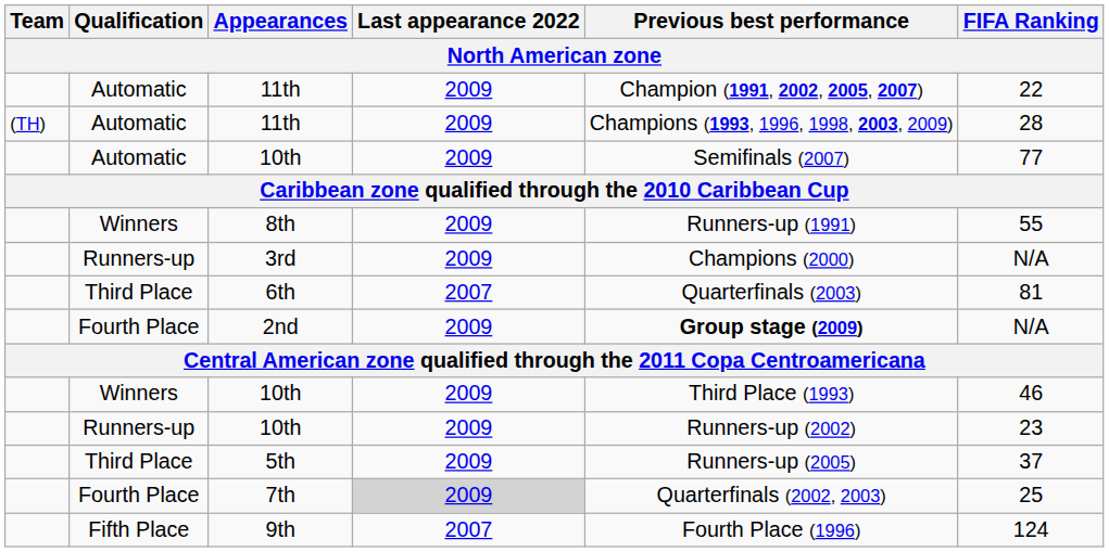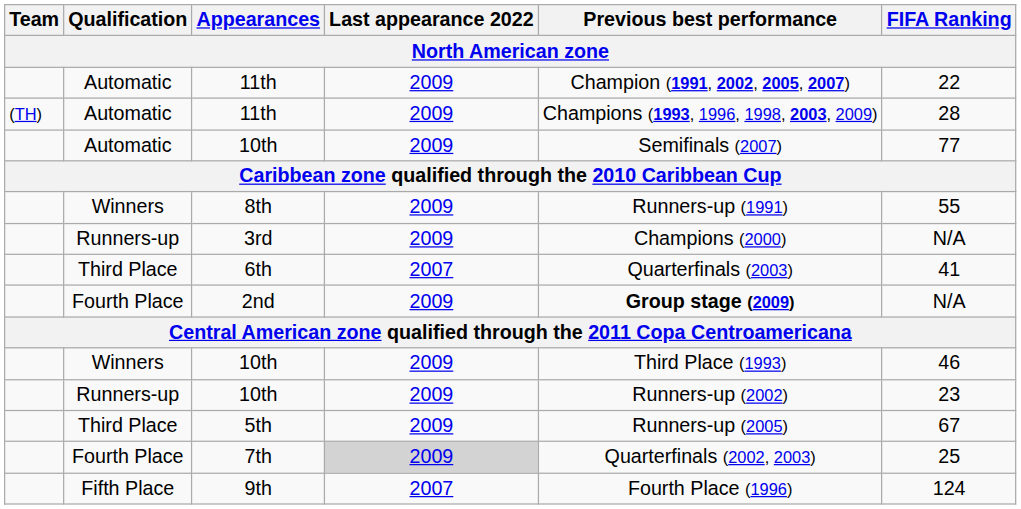 <table class="wikitable">
 <tr>
 <th style=>Team</th>
 <th style=>Qualification</th>
 <th style=><a href='#'>Appearances</a></th>
 <th style=>Last appearance 2022</th>
 <th style=>Previous best performance</th>
 <th style=><a href='#'>FIFA Ranking</a></th>
 </tr>
 <tr>
 <th colspan=6><a href='#'>North American zone</a></th>
 </tr>
 <tr>
 <td align=></td>
 <td align=center>Automatic</td>
 <td align=center>11th</td>
 <td align=center><a href='#'>2009</a></td>
 <td align=center>Champion <small>(<strong><a href='#'>1991</a></strong>, <strong><a href='#'>2002</a></strong>, <strong><a href='#'>2005</a></strong>, <strong><a href='#'>2007</a></strong>)</small></td>
 <td align=center>22</td>
 </tr>
 <tr>
 <td align=> <small>(<a href='#'>TH</a>)</small></td>
 <td align=center>Automatic</td>
 <td align=center>11th</td>
 <td align=center><a href='#'>2009</a></td>
 <td align=center>Champions <small>(<strong><a href='#'>1993</a></strong>, <a href='#'>1996</a>, <a href='#'>1998</a>, <strong><a href='#'>2003</a></strong>, <a href='#'>2009</a>)</small></td>
 <td align=center>28</td>
 </tr>
 <tr>
 <td align=></td>
 <td align=center>Automatic</td>
 <td align=center>10th</td>
 <td align=center><a href='#'>2009</a></td>
 <td align=center>Semifinals <small>(<a href='#'>2007</a>)</small></td>
 <td align=center>77</td>
 </tr>
 <tr>
 <th colspan=6><a href='#'>Caribbean zone</a> qualified through the <a href='#'>2010 Caribbean Cup</a></th>
 </tr>
 <tr>
 <td align=></td>
 <td align=center>Winners</td>
 <td align=center>8th</td>
 <td align=center><a href='#'>2009</a></td>
 <td align=center>Runners-up <small>(<a href='#'>1991</a>)</small></td>
 <td align=center>55</td>
 </tr>
 <tr>
 <td align=></td>
 <td align=center>Runners-up</td>
 <td align=center>3rd</td>
 <td align=center><a href='#'>2009</a></td>
 <td align=center>Champions <small>(<a href='#'>2000</a>)</small></td>
 <td align=center>N/A</td>
 </tr>
 <tr>
 <td align=></td>
 <td align=center>Third Place</td>
 <td align=center>6th</td>
 <td align=center><a href='#'>2007</a></td>
 <td align=center>Quarterfinals <small>(<a href='#'>2003</a>)</small></td>
-<td align=center>81</td>
+<td align=center>41</td>
 </tr>
 <tr>
 <td align=></td>
 <td align=center>Fourth Place</td>
 <td align=center>2nd</td>
 <td align=center><a href='#'>2009</a></td>
 <td align=center><strong>Group stage <small>(<a href='#'>2009</a>)</small></strong></td>
 <td align=center>N/A</td>
 </tr>
 <tr>
 <th colspan=6><a href='#'>Central American zone</a> qualified through the <a href='#'>2011 Copa Centroamericana</a></th>
 </tr>
 <tr>
 <td align=></td>
 <td align=center>Winners</td>
 <td align=center>10th</td>
 <td align=center><a href='#'>2009</a></td>
 <td align=center>Third Place <small>(<a href='#'>1993</a>)</small></td>
 <td align=center>46</td>
 </tr>
 <tr>
 <td align=></td>
 <td align=center>Runners-up</td>
 <td align=center>10th</td>
 <td align=center><a href='#'>2009</a></td>
 <td align=center>Runners-up <small>(<a href='#'>2002</a>)</small></td>
 <td align=center>23</td>
 </tr>
 <tr>
 <td align=></td>
 <td align=center>Third Place</td>
 <td align=center>5th</td>
 <td align=center><a href='#'>2009</a></td>
 <td align=center>Runners-up <small>(<a href='#'>2005</a>)</small></td>
-<td align=center>37</td>
+<td align=center>67</td>
 </tr>
 <tr>
 <td align=></td>
 <td align=center>Fourth Place</td>
 <td align=center>7th</td>
 <td align=center style="background: lightgrey;"><a href='#'>2009</a></td>
 <td align=center>Quarterfinals <small>(<a href='#'>2002</a>, <a href='#'>2003</a>)</small></td>
 <td align=center>25</td>
 </tr>
 <tr>
 <td align=></td>
 <td align=center>Fifth Place</td>
 <td align=center>9th</td>
 <td align=center><a href='#'>2007</a></td>
 <td align=center>Fourth Place <small>(<a href='#'>1996</a>)</small></td>
 <td align=center>124</td>
 </tr>
 </table>
